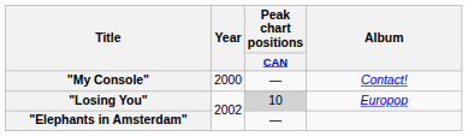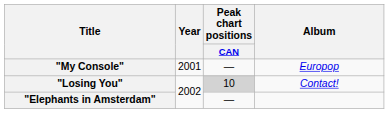 <table class="wikitable plainrowheaders" style="text-align:center;">
 <tr>
 <th scope="col" rowspan="2" style="width:16em;">Title</th>
 <th scope="col" rowspan="2">Year</th>
 <th scope="col" colspan="1">Peak chart positions</th>
 <th scope="col" rowspan="2" style="width:12em;">Album</th>
 </tr>
 <tr>
 <th style="width:3em;font-size:90%"><a href='#'>CAN</a><br></th>
 </tr>
 <tr>
 <th scope="row">"My Console" </th>
-<td>2000</td>
+<td>2001</td>
 <td>—</td>
-<td><em><a href='#'>Contact!</a></em></td>
+<td><em><a href='#'>Europop</a></em></td>
 </tr>
 <tr>
 <th scope="row">"Losing You" </th>
 <td rowspan=2>2002</td>
 <td style="background: lightgrey;">10</td>
-<td><em><a href='#'>Europop</a></em></td>
+<td><em><a href='#'>Contact!</a></em></td>
 </tr>
 <tr>
 <th scope="row">"Elephants in Amsterdam" </th>
 <td>—</td>
 <td></td>
 </tr>
 </table>
